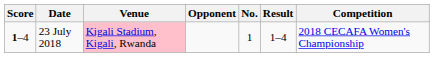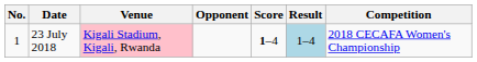 <table class="wikitable">
 <tr>
-<th>Score</th>
+<th>No.</th>
 <th>Date</th>
 <th>Venue</th>
 <th>Opponent</th>
-<th>No.</th>
+<th>Score</th>
 <th>Result</th>
 <th>Competition</th>
 </tr>
 <tr>
-<td style="text-align:center;"><strong>1</strong>–4</td>
+<td style="text-align:center;">1</td>
 <td>23 July 2018</td>
 <td style="background: pink;"><a href='#'>Kigali Stadium</a>, <a href='#'>Kigali</a>, Rwanda</td>
 <td></td>
-<td style="text-align:center;">1</td>
-<td style="text-align:center;">1–4</td>
+<td style="text-align:center;"><strong>1</strong>–4</td>
+<td style="background: lightblue; text-align:center;">1–4</td>
 <td><a href='#'>2018 CECAFA Women's Championship</a></td>
 </tr>
 </table>
